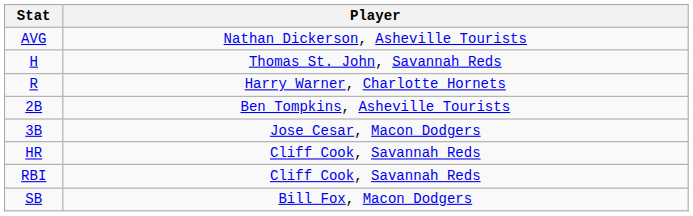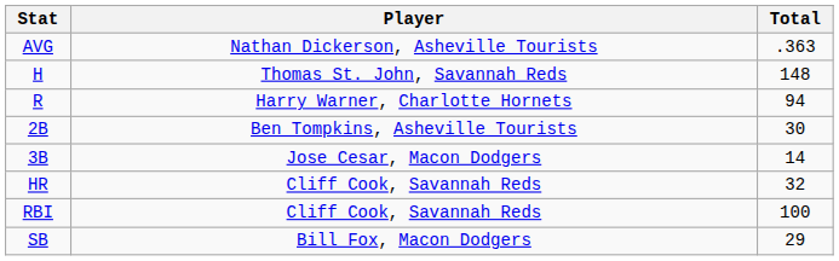 <table class="wikitable" width="40%" style="text-align:center;">
 <tr>
 <th width="5%">Stat</th>
 <th width="60%">Player</th>
+<th width="5%">Total</th>
 </tr>
 <tr>
 <td><a href='#'>AVG</a></td>
 <td><a href='#'>Nathan Dickerson</a>, <a href='#'>Asheville Tourists</a></td>
+<td>.363</td>
 </tr>
 <tr>
 <td><a href='#'>H</a></td>
 <td><a href='#'>Thomas St. John</a>, <a href='#'>Savannah Reds</a></td>
+<td>148</td>
 </tr>
 <tr>
 <td><a href='#'>R</a></td>
 <td><a href='#'>Harry Warner</a>, <a href='#'>Charlotte Hornets</a></td>
+<td>94</td>
 </tr>
 <tr>
 <td><a href='#'>2B</a></td>
 <td><a href='#'>Ben Tompkins</a>, <a href='#'>Asheville Tourists</a></td>
+<td>30</td>
 </tr>
 <tr>
 <td><a href='#'>3B</a></td>
 <td><a href='#'>Jose Cesar</a>, <a href='#'>Macon Dodgers</a></td>
+<td>14</td>
 </tr>
 <tr>
 <td><a href='#'>HR</a></td>
 <td><a href='#'>Cliff Cook</a>, <a href='#'>Savannah Reds</a></td>
+<td>32</td>
 </tr>
 <tr>
 <td><a href='#'>RBI</a></td>
 <td><a href='#'>Cliff Cook</a>, <a href='#'>Savannah Reds</a></td>
+<td>100</td>
 </tr>
 <tr>
 <td><a href='#'>SB</a></td>
 <td><a href='#'>Bill Fox</a>, <a href='#'>Macon Dodgers</a></td>
+<td>29</td>
 </tr>
 </table>
